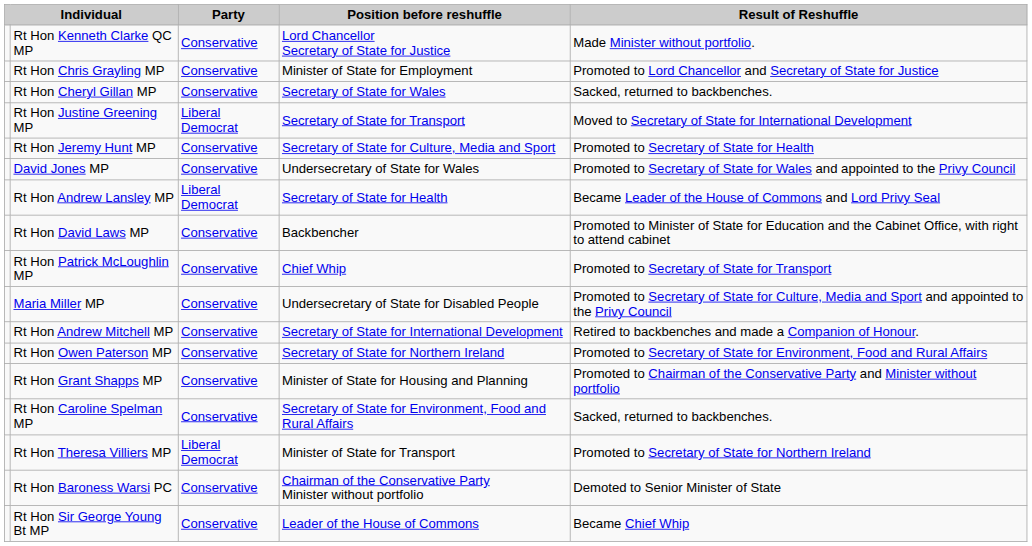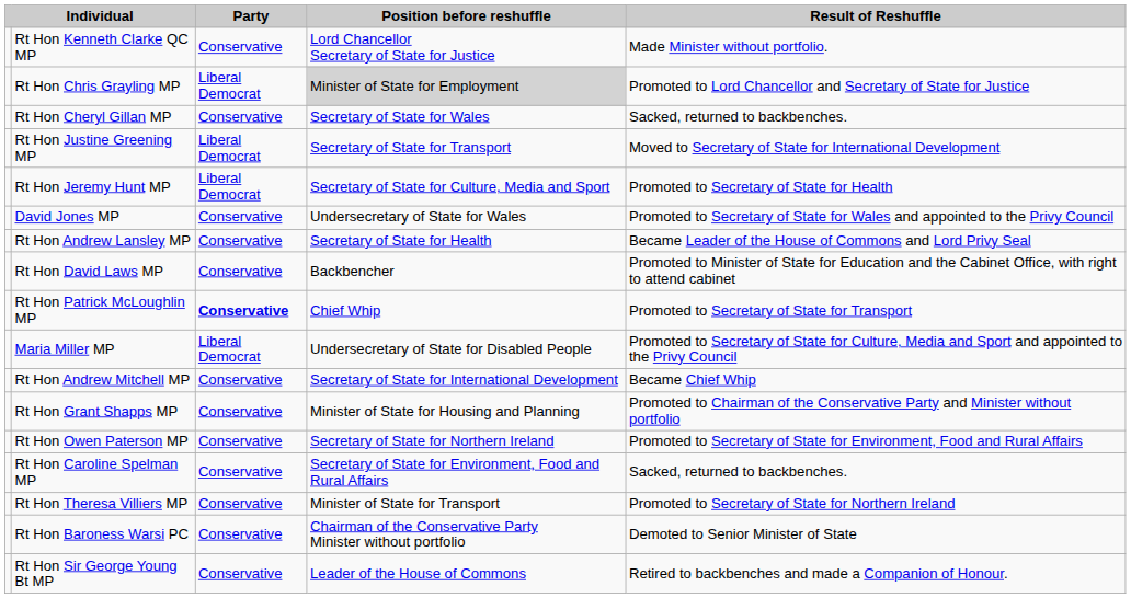 <table class="wikitable">
 <tr>
 <th style="background:#ccc;" colspan=2>Individual</th>
 <th style="background:#ccc;">Party</th>
 <th style="background:#ccc;">Position before reshuffle</th>
 <th style="background:#ccc;">Result of Reshuffle</th>
 </tr>
 <tr>
 <td></td>
 <td>Rt Hon <a href='#'>Kenneth Clarke</a> QC MP</td>
 <td><a href='#'>Conservative</a></td>
 <td><a href='#'>Lord Chancellor</a><br><a href='#'>Secretary of State for Justice</a></td>
 <td>Made <a href='#'>Minister without portfolio</a>.</td>
 </tr>
 <tr>
 <td></td>
 <td>Rt Hon <a href='#'>Chris Grayling</a> MP</td>
-<td><a href='#'>Conservative</a></td>
-<td>Minister of State for Employment</td>
+<td><a href='#'>Liberal Democrat</a></td>
+<td style="background: lightgrey;">Minister of State for Employment</td>
 <td>Promoted to <a href='#'>Lord Chancellor</a> and <a href='#'>Secretary of State for Justice</a></td>
 </tr>
 <tr>
 <td></td>
 <td>Rt Hon <a href='#'>Cheryl Gillan</a> MP</td>
 <td><a href='#'>Conservative</a></td>
 <td><a href='#'>Secretary of State for Wales</a></td>
 <td>Sacked, returned to backbenches.</td>
 </tr>
 <tr>
 <td></td>
 <td>Rt Hon <a href='#'>Justine Greening</a> MP</td>
 <td><a href='#'>Liberal Democrat</a></td>
 <td><a href='#'>Secretary of State for Transport</a></td>
 <td>Moved to <a href='#'>Secretary of State for International Development</a></td>
 </tr>
 <tr>
 <td></td>
 <td>Rt Hon <a href='#'>Jeremy Hunt</a> MP</td>
-<td><a href='#'>Conservative</a></td>
+<td><a href='#'>Liberal Democrat</a></td>
 <td><a href='#'>Secretary of State for Culture, Media and Sport</a></td>
 <td>Promoted to <a href='#'>Secretary of State for Health</a></td>
 </tr>
 <tr>
 <td></td>
 <td><a href='#'>David Jones</a> MP</td>
 <td><a href='#'>Conservative</a></td>
 <td>Undersecretary of State for Wales</td>
 <td>Promoted to <a href='#'>Secretary of State for Wales</a> and appointed to the <a href='#'>Privy Council</a></td>
 </tr>
 <tr>
 <td></td>
 <td>Rt Hon <a href='#'>Andrew Lansley</a> MP</td>
-<td><a href='#'>Liberal Democrat</a></td>
+<td><a href='#'>Conservative</a></td>
 <td><a href='#'>Secretary of State for Health</a></td>
 <td>Became <a href='#'>Leader of the House of Commons</a> and <a href='#'>Lord Privy Seal</a></td>
 </tr>
 <tr>
 <td></td>
 <td>Rt Hon <a href='#'>David Laws</a> MP</td>
 <td><a href='#'>Conservative</a></td>
 <td>Backbencher</td>
 <td>Promoted to Minister of State for Education and the Cabinet Office, with right to attend cabinet</td>
 </tr>
 <tr>
 <td></td>
 <td>Rt Hon <a href='#'>Patrick McLoughlin</a> MP</td>
-<td><a href='#'>Conservative</a></td>
+<td><strong><a href='#'>Conservative</a></strong></td>
 <td><a href='#'>Chief Whip</a></td>
 <td>Promoted to <a href='#'>Secretary of State for Transport</a></td>
 </tr>
 <tr>
 <td></td>
 <td><a href='#'>Maria Miller</a> MP</td>
-<td><a href='#'>Conservative</a></td>
+<td><a href='#'>Liberal Democrat</a></td>
 <td>Undersecretary of State for Disabled People</td>
 <td>Promoted to <a href='#'>Secretary of State for Culture, Media and Sport</a> and appointed to the <a href='#'>Privy Council</a></td>
 </tr>
 <tr>
 <td></td>
 <td>Rt Hon <a href='#'>Andrew Mitchell</a> MP</td>
 <td><a href='#'>Conservative</a></td>
 <td><a href='#'>Secretary of State for International Development</a></td>
-<td>Retired to backbenches and made a <a href='#'>Companion of Honour</a>.</td>
+<td>Became <a href='#'>Chief Whip</a></td>
+</tr>
+<tr>
+<td></td>
+<td>Rt Hon <a href='#'>Grant Shapps</a> MP</td>
+<td><a href='#'>Conservative</a></td>
+<td>Minister of State for Housing and Planning</td>
+<td>Promoted to <a href='#'>Chairman of the Conservative Party</a> and <a href='#'>Minister without portfolio</a></td>
 </tr>
 <tr>
 <td></td>
 <td>Rt Hon <a href='#'>Owen Paterson</a> MP</td>
 <td><a href='#'>Conservative</a></td>
 <td><a href='#'>Secretary of State for Northern Ireland</a></td>
 <td>Promoted to <a href='#'>Secretary of State for Environment, Food and Rural Affairs</a></td>
-</tr>
-<tr>
-<td></td>
-<td>Rt Hon <a href='#'>Grant Shapps</a> MP</td>
-<td><a href='#'>Conservative</a></td>
-<td>Minister of State for Housing and Planning</td>
-<td>Promoted to <a href='#'>Chairman of the Conservative Party</a> and <a href='#'>Minister without portfolio</a></td>
 </tr>
 <tr>
 <td></td>
 <td>Rt Hon <a href='#'>Caroline Spelman</a> MP</td>
 <td><a href='#'>Conservative</a></td>
 <td><a href='#'>Secretary of State for Environment, Food and Rural Affairs</a></td>
 <td>Sacked, returned to backbenches.</td>
 </tr>
 <tr>
 <td></td>
 <td>Rt Hon <a href='#'>Theresa Villiers</a> MP</td>
-<td><a href='#'>Liberal Democrat</a></td>
+<td><a href='#'>Conservative</a></td>
 <td>Minister of State for Transport</td>
 <td>Promoted to <a href='#'>Secretary of State for Northern Ireland</a></td>
 </tr>
 <tr>
 <td></td>
 <td>Rt Hon <a href='#'>Baroness Warsi</a> PC</td>
 <td><a href='#'>Conservative</a></td>
 <td><a href='#'>Chairman of the Conservative Party</a><br>Minister without portfolio</td>
 <td>Demoted to Senior Minister of State</td>
 </tr>
 <tr>
 <td></td>
 <td>Rt Hon <a href='#'>Sir George Young</a> Bt MP</td>
 <td><a href='#'>Conservative</a></td>
 <td><a href='#'>Leader of the House of Commons</a></td>
-<td>Became <a href='#'>Chief Whip</a></td>
+<td>Retired to backbenches and made a <a href='#'>Companion of Honour</a>.</td>
 </tr>
 </table>
